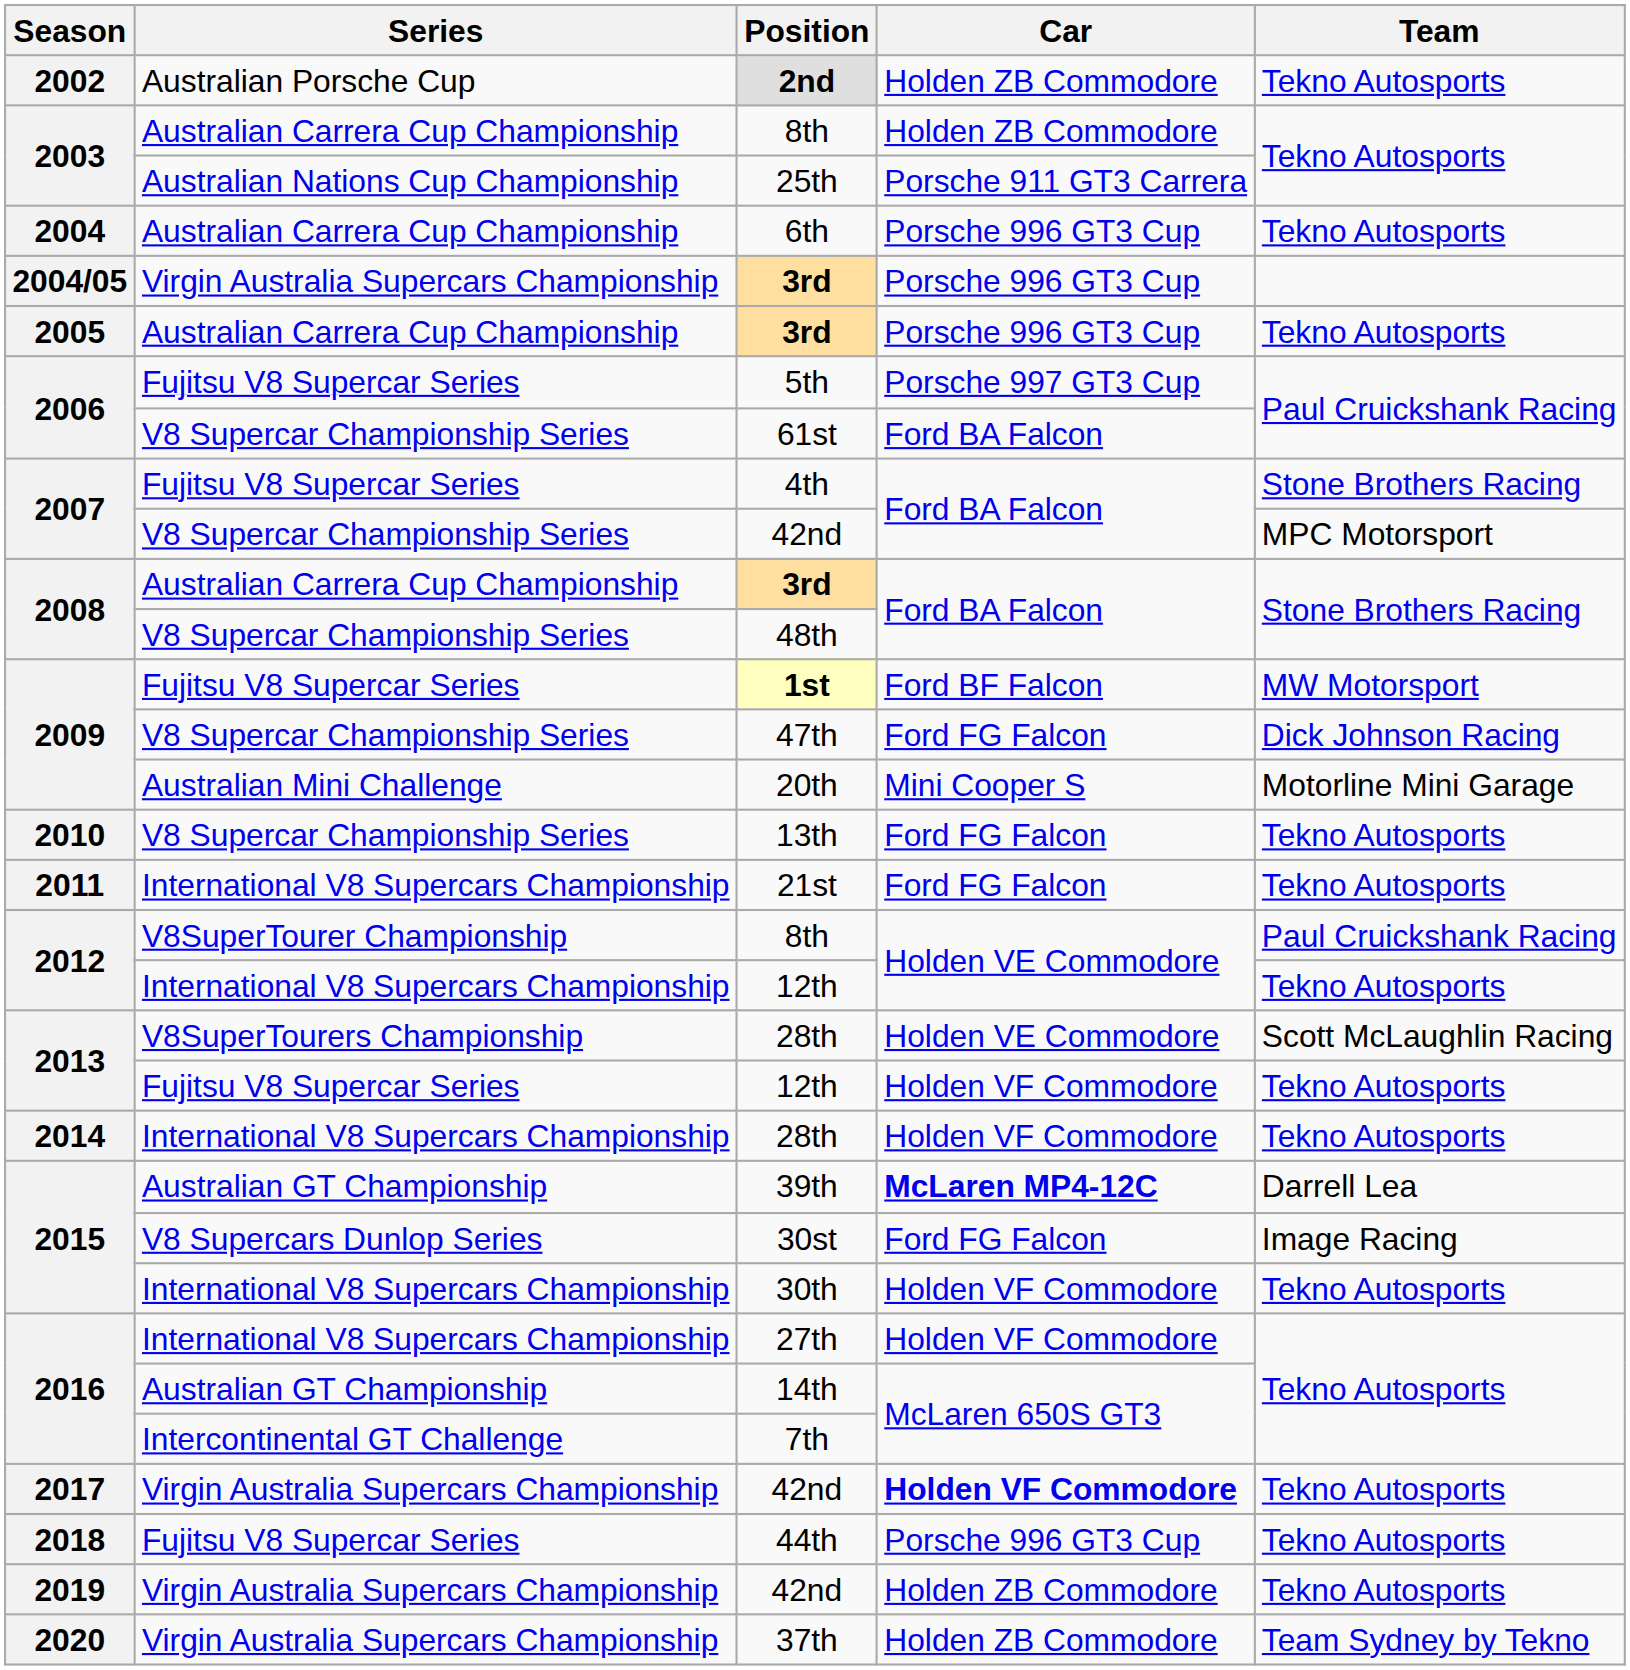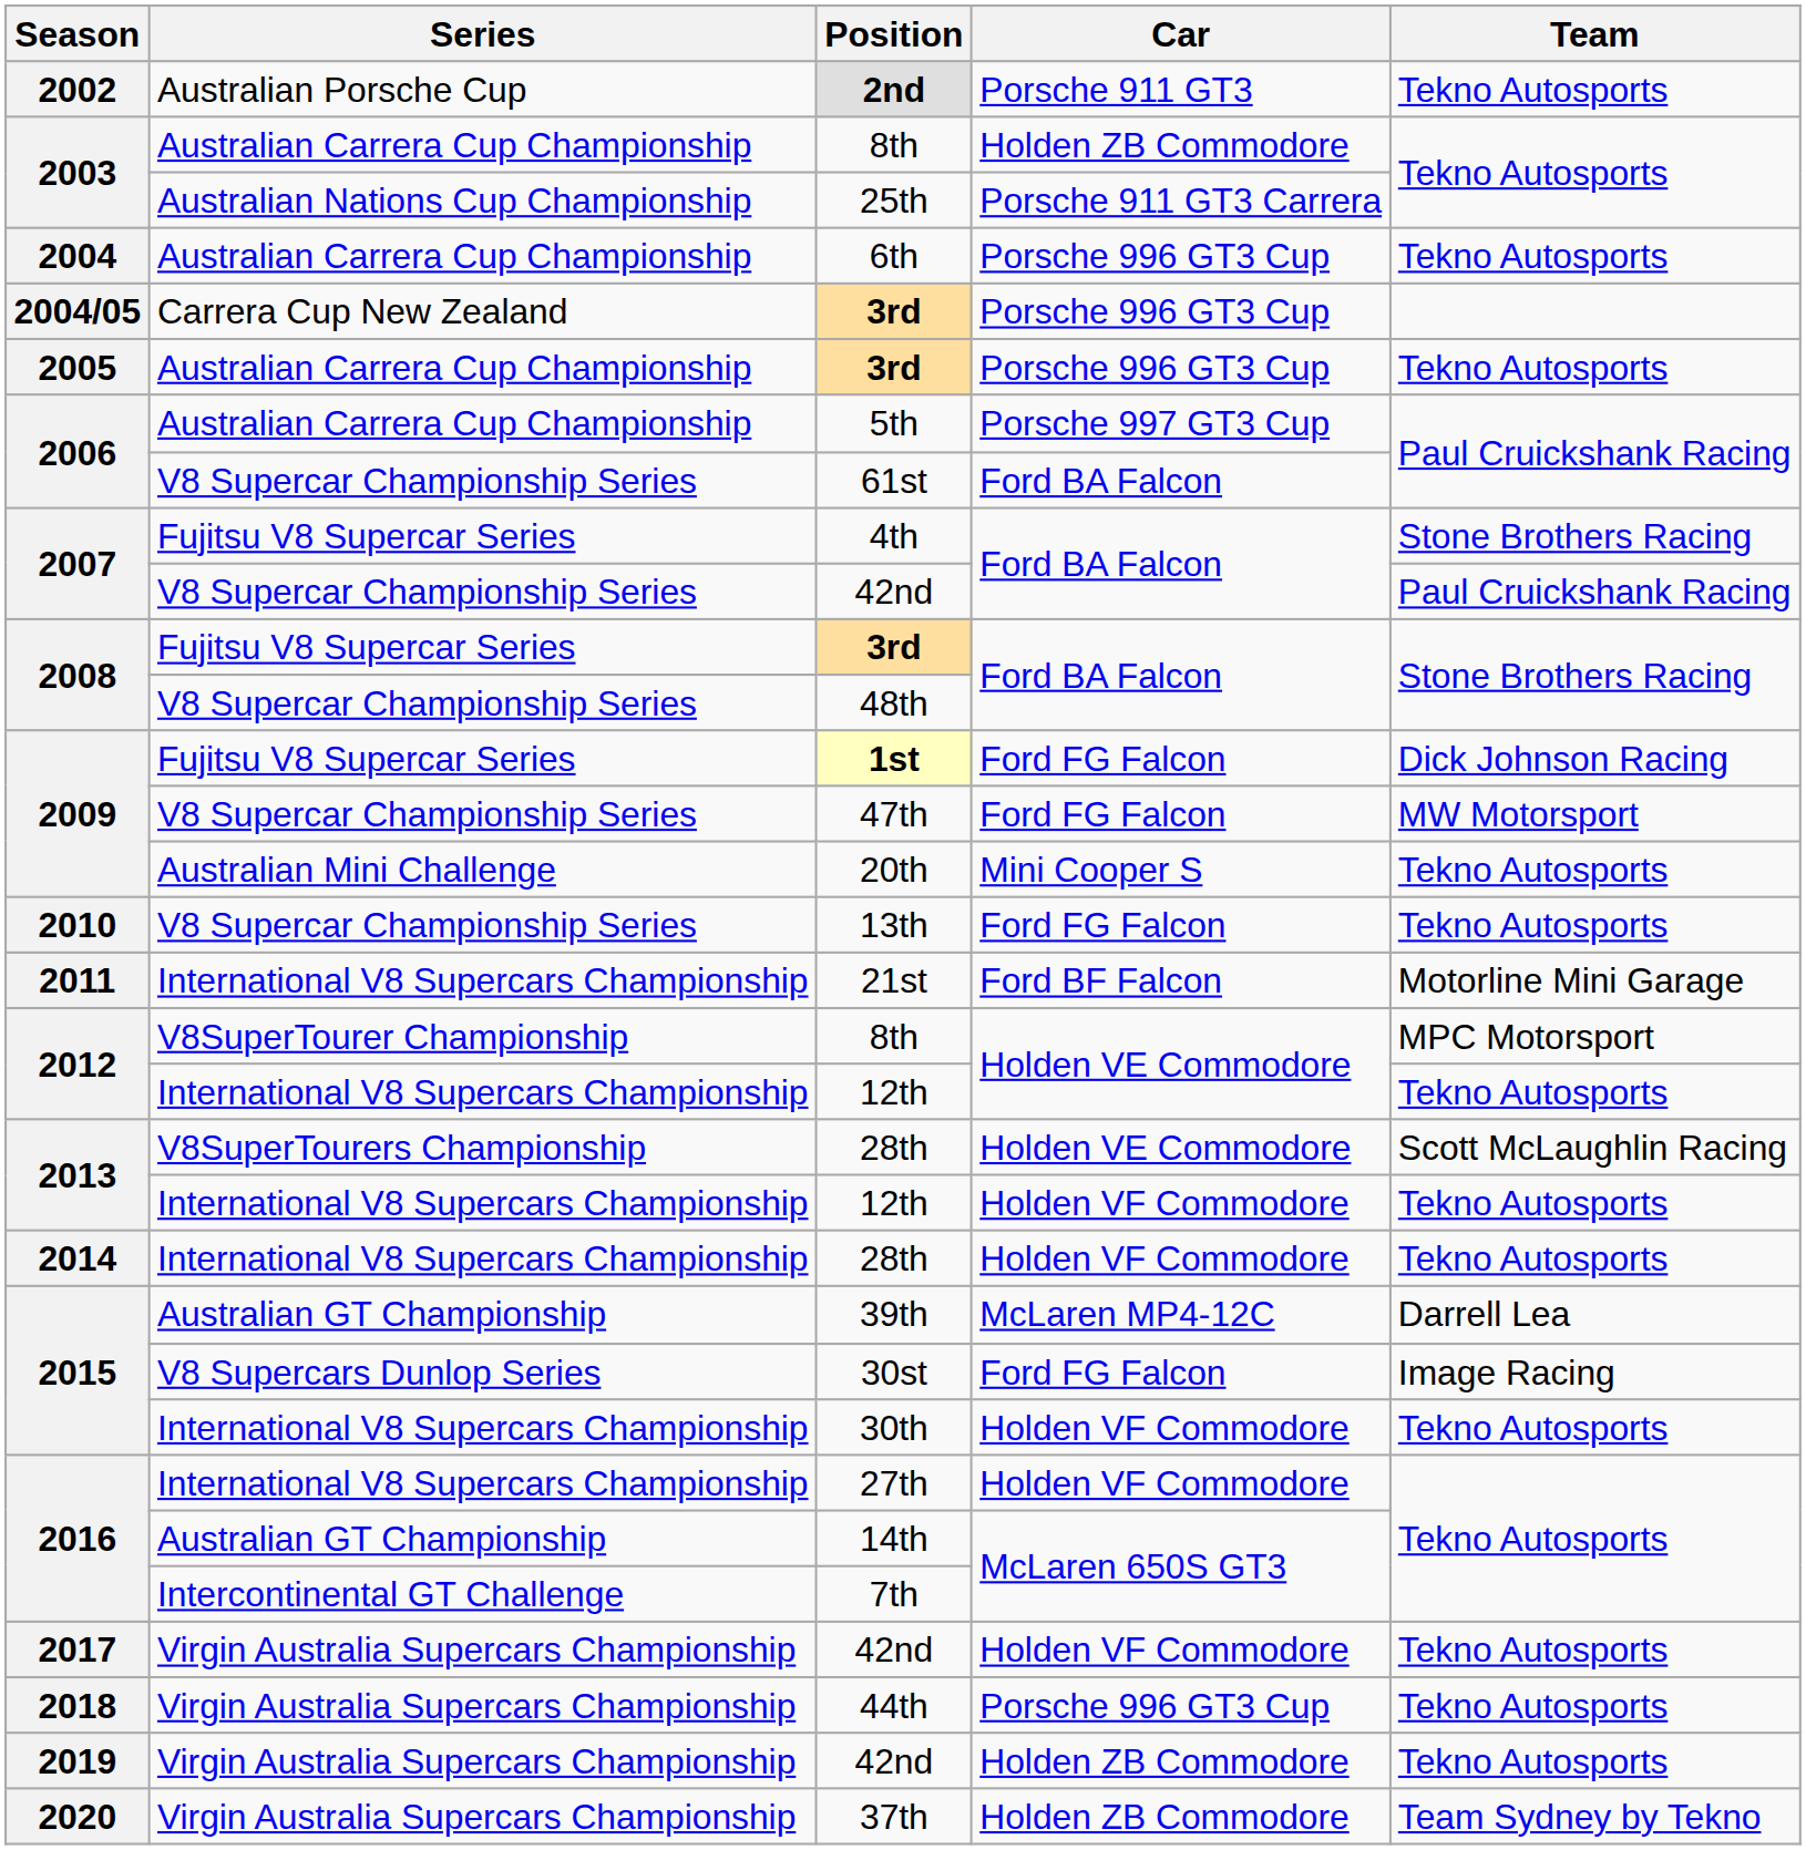 <table class="wikitable" style="font-size: 95%;">
 <tr>
 <th>Season</th>
 <th>Series</th>
 <th>Position</th>
 <th>Car</th>
 <th>Team</th>
 </tr>
 <tr>
 <th>2002</th>
 <td>Australian Porsche Cup</td>
 <td align="center" style="background: #dfdfdf"><strong>2nd</strong></td>
-<td><a href='#'>Holden ZB Commodore</a></td>
+<td><a href='#'>Porsche 911 GT3</a></td>
 <td><a href='#'>Tekno Autosports</a></td>
 </tr>
 <tr>
 <th rowspan=2>2003</th>
 <td><a href='#'>Australian Carrera Cup Championship</a></td>
 <td align="center">8th</td>
 <td><a href='#'>Holden ZB Commodore</a></td>
 <td rowspan=2><a href='#'>Tekno Autosports</a></td>
 </tr>
 <tr>
 <td><a href='#'>Australian Nations Cup Championship</a></td>
 <td align="center">25th</td>
 <td><a href='#'>Porsche 911 GT3 Carrera</a></td>
 </tr>
 <tr>
 <th>2004</th>
 <td><a href='#'>Australian Carrera Cup Championship</a></td>
 <td align="center">6th</td>
 <td><a href='#'>Porsche 996 GT3 Cup</a></td>
 <td><a href='#'>Tekno Autosports</a></td>
 </tr>
 <tr>
 <th>2004/05</th>
-<td><a href='#'>Virgin Australia Supercars Championship</a></td>
+<td>Carrera Cup New Zealand</td>
 <td align="center" style="background: #ffdf9f"><strong>3rd</strong></td>
 <td><a href='#'>Porsche 996 GT3 Cup</a></td>
 <td></td>
 </tr>
 <tr>
 <th>2005</th>
 <td><a href='#'>Australian Carrera Cup Championship</a></td>
 <td align="center" style="background: #ffdf9f"><strong>3rd</strong></td>
 <td><a href='#'>Porsche 996 GT3 Cup</a></td>
 <td><a href='#'>Tekno Autosports</a></td>
 </tr>
 <tr>
 <th rowspan=2>2006</th>
-<td><a href='#'>Fujitsu V8 Supercar Series</a></td>
+<td><a href='#'>Australian Carrera Cup Championship</a></td>
 <td align="center">5th</td>
 <td><a href='#'>Porsche 997 GT3 Cup</a></td>
 <td rowspan=2><a href='#'>Paul Cruickshank Racing</a></td>
 </tr>
 <tr>
 <td><a href='#'>V8 Supercar Championship Series</a></td>
 <td align="center">61st</td>
 <td><a href='#'>Ford BA Falcon</a></td>
 </tr>
 <tr>
 <th rowspan=2>2007</th>
 <td><a href='#'>Fujitsu V8 Supercar Series</a></td>
 <td align="center">4th</td>
 <td rowspan=2><a href='#'>Ford BA Falcon</a></td>
 <td><a href='#'>Stone Brothers Racing</a></td>
 </tr>
 <tr>
 <td><a href='#'>V8 Supercar Championship Series</a></td>
 <td align="center">42nd</td>
-<td>MPC Motorsport</td>
+<td><a href='#'>Paul Cruickshank Racing</a></td>
 </tr>
 <tr>
 <th rowspan=2>2008</th>
-<td><a href='#'>Australian Carrera Cup Championship</a></td>
+<td><a href='#'>Fujitsu V8 Supercar Series</a></td>
 <td align="center" style="background: #ffdf9f"><strong>3rd</strong></td>
 <td rowspan=2><a href='#'>Ford BA Falcon</a></td>
 <td rowspan=2><a href='#'>Stone Brothers Racing</a></td>
 </tr>
 <tr>
 <td><a href='#'>V8 Supercar Championship Series</a></td>
 <td align="center">48th</td>
 </tr>
 <tr>
 <th rowspan=3>2009</th>
 <td><a href='#'>Fujitsu V8 Supercar Series</a></td>
 <td align="center" style="background: #ffffbf"><strong>1st</strong></td>
-<td><a href='#'>Ford BF Falcon</a></td>
-<td><a href='#'>MW Motorsport</a></td>
+<td><a href='#'>Ford FG Falcon</a></td>
+<td><a href='#'>Dick Johnson Racing</a></td>
 </tr>
 <tr>
 <td><a href='#'>V8 Supercar Championship Series</a></td>
 <td align="center">47th</td>
 <td><a href='#'>Ford FG Falcon</a></td>
-<td><a href='#'>Dick Johnson Racing</a></td>
+<td><a href='#'>MW Motorsport</a></td>
 </tr>
 <tr>
 <td><a href='#'>Australian Mini Challenge</a></td>
 <td align="center">20th</td>
 <td><a href='#'>Mini Cooper S</a></td>
-<td>Motorline Mini Garage</td>
+<td><a href='#'>Tekno Autosports</a></td>
 </tr>
 <tr>
 <th>2010</th>
 <td><a href='#'>V8 Supercar Championship Series</a></td>
 <td align="center">13th</td>
 <td><a href='#'>Ford FG Falcon</a></td>
 <td><a href='#'>Tekno Autosports</a></td>
 </tr>
 <tr>
 <th>2011</th>
 <td><a href='#'>International V8 Supercars Championship</a></td>
 <td align="center">21st</td>
-<td><a href='#'>Ford FG Falcon</a></td>
-<td><a href='#'>Tekno Autosports</a></td>
+<td><a href='#'>Ford BF Falcon</a></td>
+<td>Motorline Mini Garage</td>
 </tr>
 <tr>
 <th rowspan=2>2012</th>
 <td><a href='#'>V8SuperTourer Championship</a></td>
 <td align="center">8th</td>
 <td rowspan=2><a href='#'>Holden VE Commodore</a></td>
-<td><a href='#'>Paul Cruickshank Racing</a></td>
+<td>MPC Motorsport</td>
 </tr>
 <tr>
 <td><a href='#'>International V8 Supercars Championship</a></td>
 <td align="center">12th</td>
 <td><a href='#'>Tekno Autosports</a></td>
 </tr>
 <tr>
 <th rowspan=2>2013</th>
 <td><a href='#'>V8SuperTourers Championship</a></td>
 <td align="center">28th</td>
 <td><a href='#'>Holden VE Commodore</a></td>
 <td>Scott McLaughlin Racing</td>
 </tr>
 <tr>
-<td><a href='#'>Fujitsu V8 Supercar Series</a></td>
+<td><a href='#'>International V8 Supercars Championship</a></td>
 <td align="center">12th</td>
 <td><a href='#'>Holden VF Commodore</a></td>
 <td><a href='#'>Tekno Autosports</a></td>
 </tr>
 <tr>
 <th>2014</th>
 <td><a href='#'>International V8 Supercars Championship</a></td>
 <td align="center">28th</td>
 <td><a href='#'>Holden VF Commodore</a></td>
 <td><a href='#'>Tekno Autosports</a></td>
 </tr>
 <tr>
 <th rowspan=3>2015</th>
 <td><a href='#'>Australian GT Championship</a></td>
 <td align="center">39th</td>
-<td><strong><a href='#'>McLaren MP4-12C</a></strong></td>
+<td><a href='#'>McLaren MP4-12C</a></td>
 <td>Darrell Lea</td>
 </tr>
 <tr>
 <td><a href='#'>V8 Supercars Dunlop Series</a></td>
 <td align="center">30st</td>
 <td><a href='#'>Ford FG Falcon</a></td>
 <td>Image Racing</td>
 </tr>
 <tr>
 <td><a href='#'>International V8 Supercars Championship</a></td>
 <td align="center">30th</td>
 <td><a href='#'>Holden VF Commodore</a></td>
 <td><a href='#'>Tekno Autosports</a></td>
 </tr>
 <tr>
 <th rowspan=3>2016</th>
 <td><a href='#'>International V8 Supercars Championship</a></td>
 <td align="center">27th</td>
 <td><a href='#'>Holden VF Commodore</a></td>
 <td rowspan=3><a href='#'>Tekno Autosports</a></td>
 </tr>
 <tr>
 <td><a href='#'>Australian GT Championship</a></td>
 <td align="center">14th</td>
 <td rowspan=2><a href='#'>McLaren 650S GT3</a></td>
 </tr>
 <tr>
 <td><a href='#'>Intercontinental GT Challenge</a></td>
 <td align="center">7th</td>
 </tr>
 <tr>
 <th>2017</th>
 <td><a href='#'>Virgin Australia Supercars Championship</a></td>
 <td align="center">42nd</td>
-<td><strong><a href='#'>Holden VF Commodore</a></strong></td>
+<td><a href='#'>Holden VF Commodore</a></td>
 <td><a href='#'>Tekno Autosports</a></td>
 </tr>
 <tr>
 <th>2018</th>
-<td><a href='#'>Fujitsu V8 Supercar Series</a></td>
+<td><a href='#'>Virgin Australia Supercars Championship</a></td>
 <td align="center">44th</td>
 <td><a href='#'>Porsche 996 GT3 Cup</a></td>
 <td><a href='#'>Tekno Autosports</a></td>
 </tr>
 <tr>
 <th>2019</th>
 <td><a href='#'>Virgin Australia Supercars Championship</a></td>
 <td align="center">42nd</td>
 <td><a href='#'>Holden ZB Commodore</a></td>
 <td><a href='#'>Tekno Autosports</a></td>
 </tr>
 <tr>
 <th>2020</th>
 <td><a href='#'>Virgin Australia Supercars Championship</a></td>
 <td align="center">37th</td>
 <td><a href='#'>Holden ZB Commodore</a></td>
 <td><a href='#'>Team Sydney by Tekno</a></td>
 </tr>
 </table>
